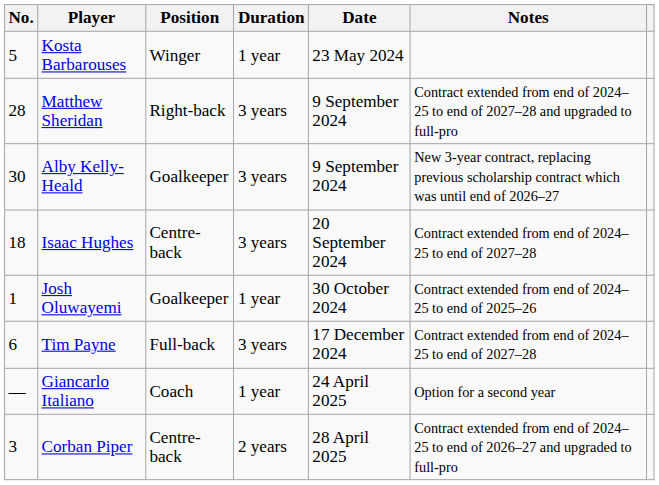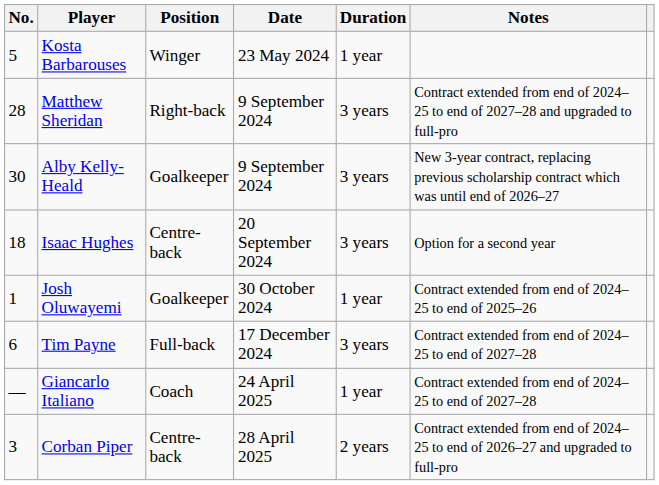 <table class="wikitable">
 <tr>
 <th scope="col">No.</th>
 <th scope="col">Player</th>
 <th scope="col">Position</th>
+<th scope="col">Date</th>
 <th scope="col">Duration</th>
-<th scope="col">Date</th>
 <th scope="col">Notes</th>
 <th class="unsortable" scope="col"></th>
 </tr>
 <tr>
 <td>5</td>
 <td><a href='#'>Kosta Barbarouses</a></td>
 <td>Winger</td>
+<td>23 May 2024</td>
 <td>1 year</td>
-<td>23 May 2024</td>
 <td></td>
 <td></td>
 </tr>
 <tr>
 <td>28</td>
 <td><a href='#'>Matthew Sheridan</a></td>
 <td>Right-back</td>
+<td>9 September 2024</td>
 <td>3 years</td>
-<td>9 September 2024</td>
 <td><small>Contract extended from end of 2024–25 to end of 2027–28 and upgraded to full-pro</small></td>
 <td></td>
 </tr>
 <tr>
 <td>30</td>
 <td><a href='#'>Alby Kelly-Heald</a></td>
 <td>Goalkeeper</td>
+<td>9 September 2024</td>
 <td>3 years</td>
-<td>9 September 2024</td>
 <td><small>New 3-year contract, replacing previous scholarship contract which was until end of 2026–27</small></td>
 <td></td>
 </tr>
 <tr>
 <td>18</td>
 <td><a href='#'>Isaac Hughes</a></td>
 <td>Centre-back</td>
+<td>20 September 2024</td>
 <td>3 years</td>
-<td>20 September 2024</td>
-<td><small>Contract extended from end of 2024–25 to end of 2027–28</small></td>
+<td><small>Option for a second year</small></td>
 <td></td>
 </tr>
 <tr>
 <td>1</td>
 <td> <a href='#'>Josh Oluwayemi</a></td>
 <td>Goalkeeper</td>
+<td>30 October 2024</td>
 <td>1 year</td>
-<td>30 October 2024</td>
 <td><small>Contract extended from end of 2024–25 to end of 2025–26</small></td>
 <td></td>
 </tr>
 <tr>
 <td>6</td>
 <td><a href='#'>Tim Payne</a></td>
 <td>Full-back</td>
+<td>17 December 2024</td>
 <td>3 years</td>
-<td>17 December 2024</td>
 <td><small>Contract extended from end of 2024–25 to end of 2027–28</small></td>
 <td></td>
 </tr>
 <tr>
 <td>—</td>
 <td> <a href='#'>Giancarlo Italiano</a></td>
 <td>Coach</td>
+<td>24 April 2025</td>
 <td>1 year</td>
-<td>24 April 2025</td>
-<td><small>Option for a second year</small></td>
+<td><small>Contract extended from end of 2024–25 to end of 2027–28</small></td>
 <td></td>
 </tr>
 <tr>
 <td>3</td>
 <td><a href='#'>Corban Piper</a></td>
 <td>Centre-back</td>
+<td>28 April 2025</td>
 <td>2 years</td>
-<td>28 April 2025</td>
 <td><small>Contract extended from end of 2024–25 to end of 2026–27 and upgraded to full-pro</small></td>
 <td></td>
 </tr>
 </table>
